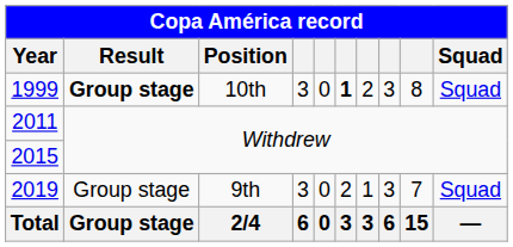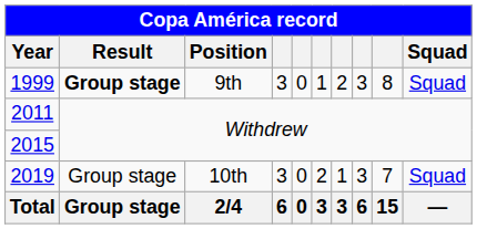 <table class="wikitable" style="text-align: center;">
 <tr>
 <th colspan="10"style=background:blue;color:white>Copa América record</th>
 </tr>
 <tr>
 <th>Year</th>
 <th>Result</th>
 <th>Position</th>
 <th></th>
 <th></th>
 <th></th>
 <th></th>
 <th></th>
 <th></th>
 <th>Squad</th>
 </tr>
 <tr>
 <td> <a href='#'>1999</a></td>
 <td><strong>Group stage</strong></td>
-<td>10th</td>
+<td>9th</td>
 <td>3</td>
 <td>0</td>
-<td><strong>1</strong></td>
+<td>1</td>
 <td>2</td>
 <td>3</td>
 <td>8</td>
 <td><a href='#'>Squad</a></td>
 </tr>
 <tr>
 <td> <a href='#'>2011</a></td>
 <td colspan=9 rowspan=2><em>Withdrew</em></td>
 </tr>
 <tr>
 <td> <a href='#'>2015</a></td>
 </tr>
 <tr>
 <td> <a href='#'>2019</a></td>
 <td>Group stage</td>
-<td>9th</td>
+<td>10th</td>
 <td>3</td>
 <td>0</td>
 <td>2</td>
 <td>1</td>
 <td>3</td>
 <td>7</td>
 <td><a href='#'>Squad</a></td>
 </tr>
 <tr>
 <th>Total</th>
 <th>Group stage</th>
 <th>2/4</th>
 <th>6</th>
 <th>0</th>
 <th>3</th>
 <th>3</th>
 <th>6</th>
 <th>15</th>
 <th>—</th>
 </tr>
 </table>
